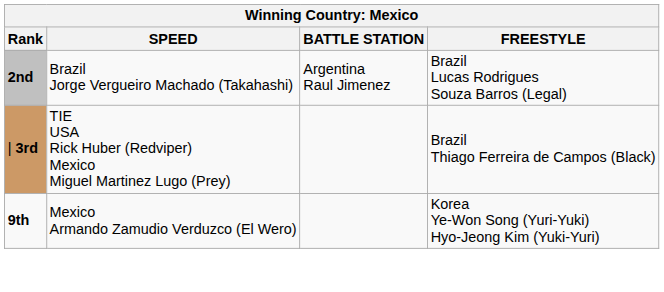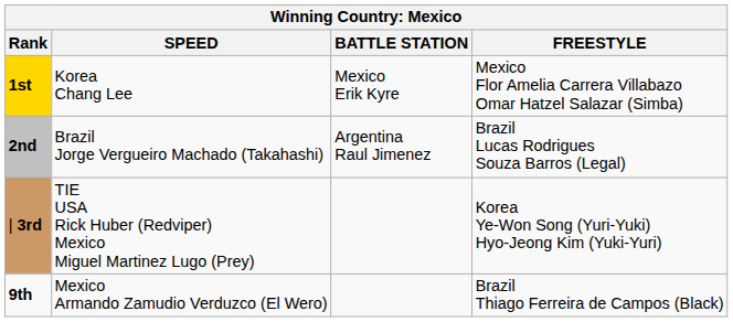 <table class="wikitable">
 <tr>
 <th colspan="4">Winning Country:  Mexico</th>
 </tr>
 <tr>
 <th>Rank</th>
 <th>SPEED</th>
 <th>BATTLE STATION</th>
 <th>FREESTYLE</th>
 </tr>
 <tr>
+<td style="background:gold;"> <strong>1st</strong></td>
+<td> Korea<br>Chang Lee</td>
+<td> Mexico<br>Erik Kyre</td>
+<td> Mexico<br>Flor Amelia Carrera Villabazo<br>Omar Hatzel Salazar (Simba)</td>
+</tr>
+<tr>
 <td style="background:silver;"> <strong>2nd</strong></td>
 <td> Brazil<br>Jorge Vergueiro Machado (Takahashi)<br></td>
 <td> Argentina<br>Raul Jimenez</td>
 <td> Brazil<br>Lucas Rodrigues<br>Souza Barros (Legal)</td>
 </tr>
 <tr>
 <td style="background:#c96;">| <strong>3rd</strong></td>
 <td>TIE<br> USA<br>Rick Huber (Redviper)<br> Mexico<br>Miguel Martinez Lugo (Prey)</td>
 <td></td>
-<td> Brazil<br>Thiago Ferreira de Campos (Black)</td>
+<td> Korea<br>Ye-Won Song (Yuri-Yuki)<br>Hyo-Jeong Kim (Yuki-Yuri)</td>
 </tr>
 <tr>
 <td><strong>9th</strong></td>
 <td> Mexico<br>Armando Zamudio Verduzco (El Wero)</td>
 <td></td>
-<td> Korea<br>Ye-Won Song (Yuri-Yuki)<br>Hyo-Jeong Kim (Yuki-Yuri)</td>
+<td> Brazil<br>Thiago Ferreira de Campos (Black)</td>
 </tr>
 </table>
